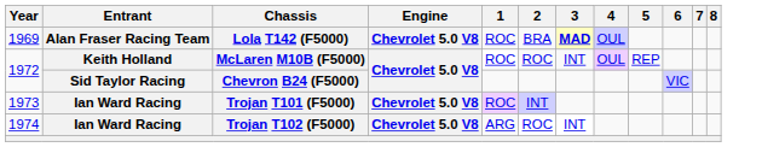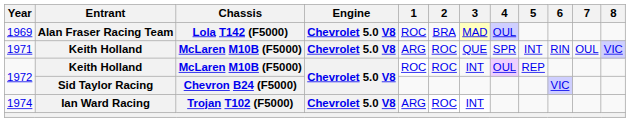 <table class="wikitable" style="text-align:center; font-size:90%">
 <tr>
 <th>Year</th>
 <th>Entrant</th>
 <th>Chassis</th>
 <th>Engine</th>
 <th>1</th>
 <th>2</th>
 <th>3</th>
 <th>4</th>
 <th>5</th>
 <th>6</th>
 <th>7</th>
 <th>8</th>
 </tr>
 <tr>
 <td><a href='#'>1969</a></td>
 <th>Alan Fraser Racing Team</th>
 <th><a href='#'>Lola</a> <a href='#'>T142</a> (F5000)</th>
 <th><a href='#'>Chevrolet</a> 5.0 <a href='#'>V8</a></th>
 <td><a href='#'>ROC</a></td>
 <td><a href='#'>BRA</a></td>
-<td style="background:#FFFFBF;"><strong><a href='#'>MAD</a><br></strong></td>
+<td style="background:#FFFFBF;"><a href='#'>MAD</a><br></td>
 <td style="background:#CFCFFF;"><a href='#'>OUL</a><br></td>
 <td></td>
 <td></td>
 <td></td>
 <td></td>
+</tr>
+<tr>
+<td><a href='#'>1971</a></td>
+<th>Keith Holland</th>
+<th><a href='#'>McLaren</a> <a href='#'>M10B</a> (F5000)</th>
+<th><a href='#'>Chevrolet</a> 5.0 <a href='#'>V8</a></th>
+<td><a href='#'>ARG</a></td>
+<td><a href='#'>ROC</a></td>
+<td><a href='#'>QUE</a></td>
+<td><a href='#'>SPR</a></td>
+<td><a href='#'>INT</a></td>
+<td><a href='#'>RIN</a></td>
+<td><a href='#'>OUL</a></td>
+<td style="background:#CFCFFF;"><a href='#'>VIC</a><br></td>
 </tr>
 <tr>
 <td rowspan=2><a href='#'>1972</a></td>
 <th>Keith Holland</th>
 <th><a href='#'>McLaren</a> <a href='#'>M10B</a> (F5000)</th>
 <th rowspan=2><a href='#'>Chevrolet</a> 5.0 <a href='#'>V8</a></th>
 <td style="background:#FFFFFF;"><a href='#'>ROC</a><br></td>
 <td><a href='#'>ROC</a></td>
 <td><a href='#'>INT</a></td>
 <td style="background:#EFCFFF;"><a href='#'>OUL</a><br></td>
 <td><a href='#'>REP</a></td>
 <td></td>
 <td></td>
 <td></td>
 </tr>
 <tr>
 <th>Sid Taylor Racing</th>
 <th><a href='#'>Chevron</a> <a href='#'>B24</a> (F5000)</th>
 <td></td>
 <td></td>
 <td></td>
 <td></td>
 <td></td>
 <td style="background:#CFCFFF;"><a href='#'>VIC</a><br></td>
 <td></td>
 <td></td>
 </tr>
 <tr>
-<td><a href='#'>1973</a></td>
-<th>Ian Ward Racing</th>
-<th><a href='#'>Trojan</a> <a href='#'>T101</a> (F5000)</th>
-<th><a href='#'>Chevrolet</a> 5.0 <a href='#'>V8</a></th>
-<td style="background:#EFCFFF;"><a href='#'>ROC</a><br></td>
-<td style="background:#cfcfff;"><a href='#'>INT</a><br></td>
-<td></td>
-<td></td>
-<td></td>
-<td></td>
-<td></td>
-<td></td>
-</tr>
-<tr>
 <td><a href='#'>1974</a></td>
 <th>Ian Ward Racing</th>
 <th><a href='#'>Trojan</a> <a href='#'>T102</a> (F5000)</th>
 <th><a href='#'>Chevrolet</a> 5.0 <a href='#'>V8</a></th>
 <td><a href='#'>ARG</a></td>
 <td style="background:#FFFFFF;"><a href='#'>ROC</a><br></td>
 <td style="background:#FFFFFF;"><a href='#'>INT</a><br></td>
 <td></td>
 <td></td>
 <td></td>
 <td></td>
 <td></td>
 </tr>
 <tr>
 <th colspan=12></th>
 </tr>
 </table>
